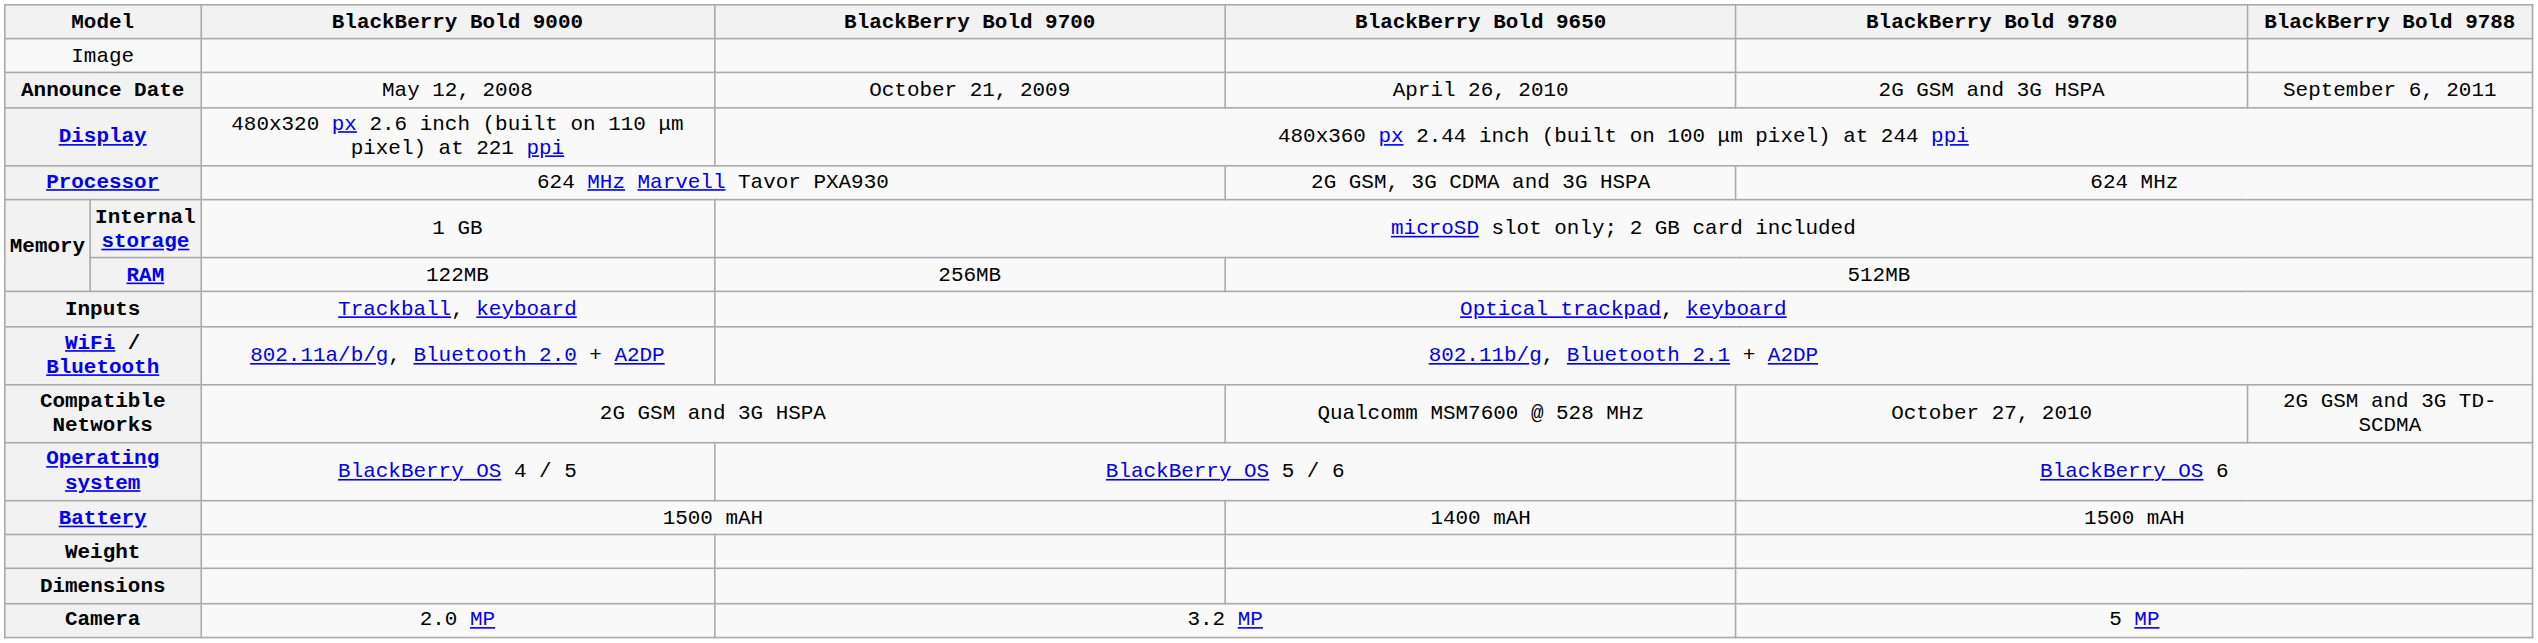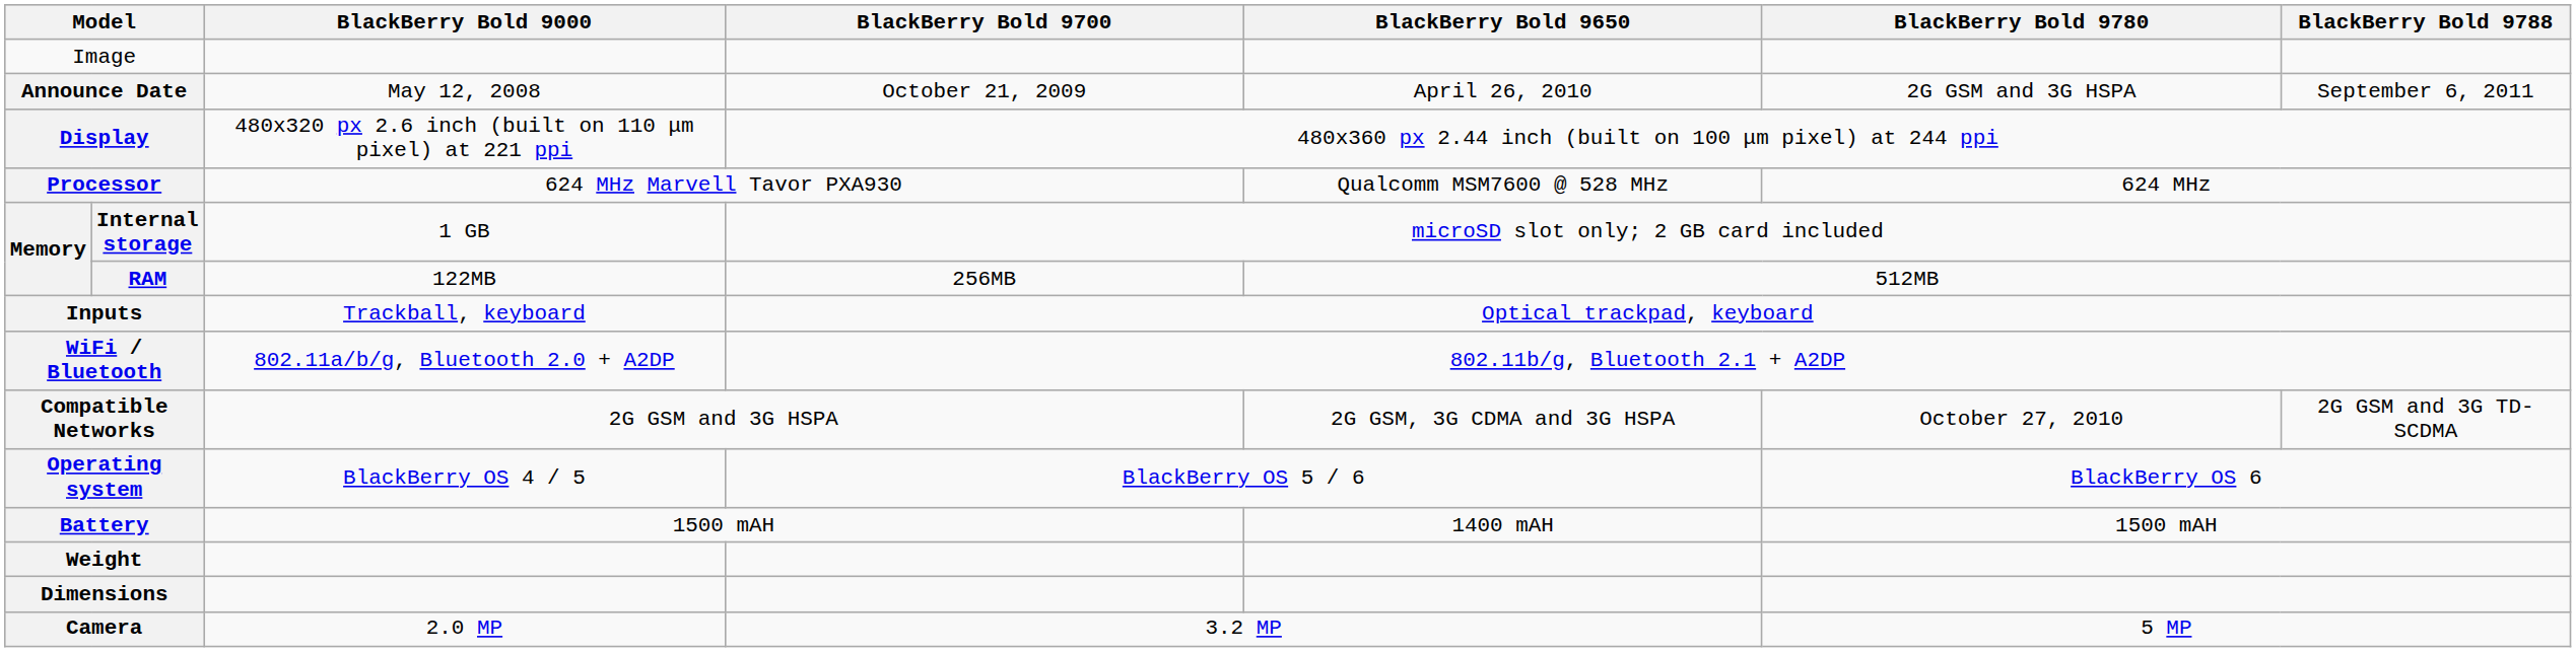 <table class="wikitable" style="text-align: center;">
 <tr>
 <th colspan=2>Model</th>
 <th width="22%">BlackBerry Bold 9000</th>
 <th width="22%">BlackBerry Bold 9700</th>
 <th width="22%">BlackBerry Bold 9650</th>
 <th width="22%">BlackBerry Bold 9780</th>
 <th width="22%">BlackBerry Bold 9788</th>
 </tr>
 <tr>
 <td colspan=2>Image</td>
 <td></td>
 <td></td>
 <td></td>
 <td></td>
 <td colspan=2></td>
 </tr>
 <tr>
 <th colspan=2>Announce Date</th>
 <td>May 12, 2008</td>
 <td>October 21, 2009</td>
 <td>April 26, 2010</td>
 <td>2G GSM and 3G HSPA</td>
 <td>September 6, 2011</td>
 </tr>
 <tr>
 <th colspan=2><a href='#'>Display</a></th>
 <td>480x320 <a href='#'>px</a> 2.6 inch (built on 110 μm pixel) at 221 <a href='#'>ppi</a></td>
 <td colspan=4>480x360 <a href='#'>px</a> 2.44 inch (built on 100 μm pixel) at 244 <a href='#'>ppi</a></td>
 </tr>
 <tr>
 <th colspan=2><a href='#'>Processor</a></th>
 <td colspan=2>624 <a href='#'>MHz</a> <a href='#'>Marvell</a> Tavor PXA930</td>
-<td>2G GSM, 3G CDMA and 3G HSPA</td>
+<td>Qualcomm MSM7600 @ 528 MHz</td>
 <td colspan=2>624 MHz</td>
 </tr>
 <tr>
 <th rowspan=2>Memory</th>
 <th>Internal <a href='#'>storage</a></th>
 <td>1 GB</td>
 <td colspan=4><a href='#'>microSD</a> slot only; 2 GB card included</td>
 </tr>
 <tr>
 <th><a href='#'>RAM</a></th>
 <td>122MB</td>
 <td>256MB</td>
 <td colspan=3>512MB</td>
 </tr>
 <tr>
 <th colspan=2>Inputs</th>
 <td><a href='#'>Trackball</a>, <a href='#'>keyboard</a></td>
 <td colspan=4><a href='#'>Optical trackpad</a>, <a href='#'>keyboard</a></td>
 </tr>
 <tr>
 <th colspan=2><a href='#'>WiFi</a> / <a href='#'>Bluetooth</a></th>
 <td><a href='#'>802.11a/b/g</a>, <a href='#'>Bluetooth 2.0</a> + <a href='#'>A2DP</a></td>
 <td colspan=4><a href='#'>802.11b/g</a>, <a href='#'>Bluetooth 2.1</a> + <a href='#'>A2DP</a></td>
 </tr>
 <tr>
 <th colspan=2>Compatible Networks</th>
 <td colspan="2">2G GSM and 3G HSPA</td>
-<td>Qualcomm MSM7600 @ 528 MHz</td>
+<td>2G GSM, 3G CDMA and 3G HSPA</td>
 <td>October 27, 2010</td>
 <td>2G GSM and 3G TD-SCDMA</td>
 </tr>
 <tr>
 <th colspan=2><a href='#'>Operating system</a></th>
 <td><a href='#'>BlackBerry OS</a> 4 / 5</td>
 <td colspan=2><a href='#'>BlackBerry OS</a> 5 / 6</td>
 <td colspan=2><a href='#'>BlackBerry OS</a> 6</td>
 </tr>
 <tr>
 <th colspan=2><a href='#'>Battery</a></th>
 <td colspan=2>1500 mAH</td>
 <td>1400 mAH</td>
 <td colspan=2>1500 mAH</td>
 </tr>
 <tr>
 <th colspan=2>Weight</th>
 <td></td>
 <td></td>
 <td></td>
 <td colspan=2></td>
 </tr>
 <tr>
 <th colspan=2>Dimensions</th>
 <td></td>
 <td></td>
 <td></td>
 <td colspan=2></td>
 </tr>
 <tr>
 <th colspan=2>Camera</th>
 <td>2.0 <a href='#'>MP</a></td>
 <td colspan=2>3.2 <a href='#'>MP</a></td>
 <td colspan=2>5 <a href='#'>MP</a></td>
 </tr>
 </table>
